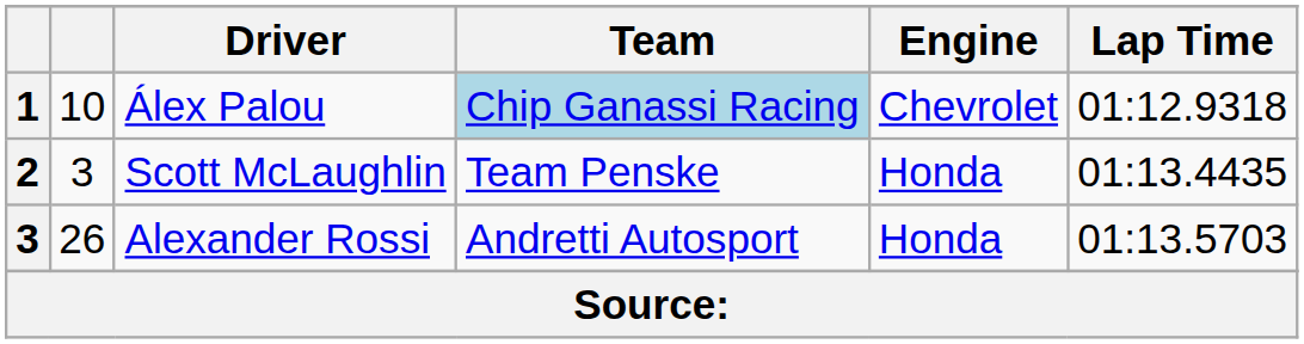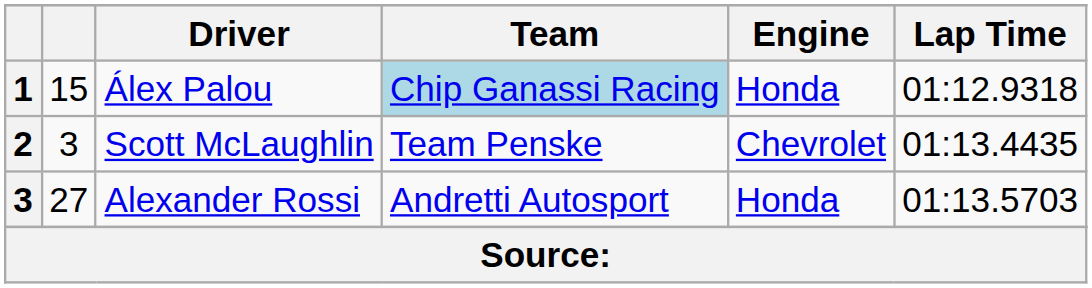 <table class="wikitable" style="font-size:95%;">
 <tr>
 </tr>
 <tr>
 <th></th>
 <th></th>
 <th>Driver</th>
 <th>Team</th>
 <th>Engine</th>
 <th>Lap Time</th>
 </tr>
 <tr>
 <th>1</th>
-<td align="center">10</td>
+<td align="center">15</td>
 <td> <a href='#'>Álex Palou</a></td>
 <td style="background: lightblue;"><a href='#'>Chip Ganassi Racing</a></td>
-<td><a href='#'>Chevrolet</a></td>
+<td><a href='#'>Honda</a></td>
 <td>01:12.9318</td>
 </tr>
 <tr>
 <th>2</th>
 <td align="center">3</td>
 <td> <a href='#'>Scott McLaughlin</a></td>
 <td><a href='#'>Team Penske</a></td>
-<td><a href='#'>Honda</a></td>
+<td><a href='#'>Chevrolet</a></td>
 <td>01:13.4435</td>
 </tr>
 <tr>
 <th>3</th>
-<td align="center">26</td>
+<td align="center">27</td>
 <td> <a href='#'>Alexander Rossi</a></td>
 <td><a href='#'>Andretti Autosport</a></td>
 <td><a href='#'>Honda</a></td>
 <td>01:13.5703</td>
 </tr>
 <tr>
 </tr>
 <tr class="sortbottom">
 <th colspan="6">Source:</th>
 </tr>
 </table>
